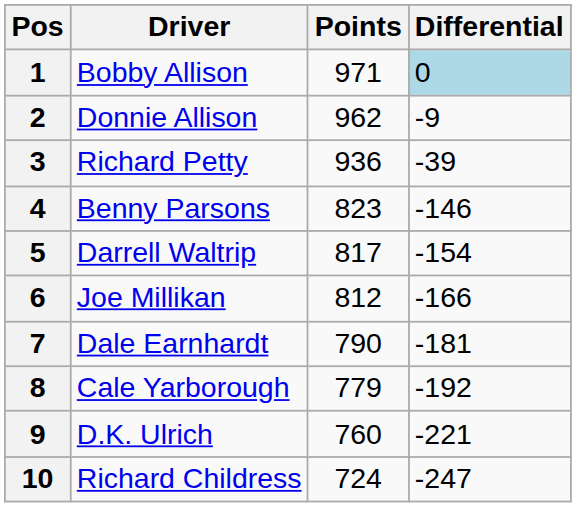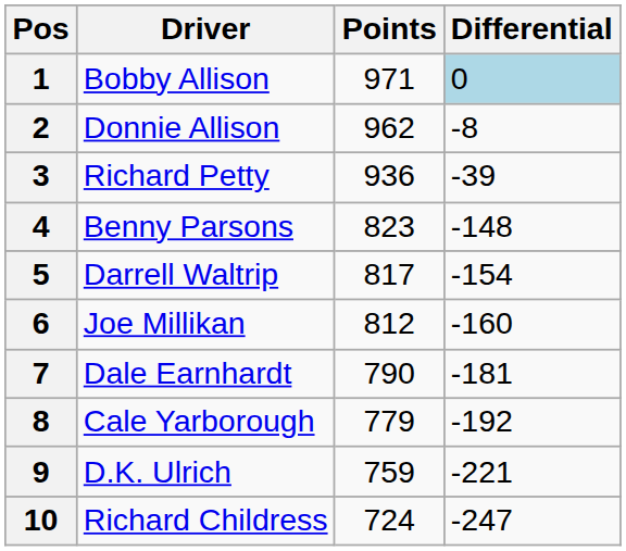 <table class="wikitable">
 <tr>
 <th>Pos</th>
 <th>Driver</th>
 <th>Points</th>
 <th>Differential</th>
 </tr>
 <tr>
 <th>1 </th>
 <td><a href='#'>Bobby Allison</a></td>
 <td style="text-align:center;">971</td>
 <td style="background: lightblue;">0</td>
 </tr>
 <tr>
 <th>2 </th>
 <td><a href='#'>Donnie Allison</a></td>
 <td style="text-align:center;">962</td>
-<td>-9</td>
+<td>-8</td>
 </tr>
 <tr>
 <th>3 </th>
 <td><a href='#'>Richard Petty</a></td>
 <td style="text-align:center;">936</td>
 <td>-39</td>
 </tr>
 <tr>
 <th>4 </th>
 <td><a href='#'>Benny Parsons</a></td>
 <td style="text-align:center;">823</td>
-<td>-146</td>
+<td>-148</td>
 </tr>
 <tr>
 <th>5 </th>
 <td><a href='#'>Darrell Waltrip</a></td>
 <td style="text-align:center;">817</td>
 <td>-154</td>
 </tr>
 <tr>
 <th>6 </th>
 <td><a href='#'>Joe Millikan</a></td>
 <td style="text-align:center;">812</td>
-<td>-166</td>
+<td>-160</td>
 </tr>
 <tr>
 <th>7 </th>
 <td><a href='#'>Dale Earnhardt</a></td>
 <td style="text-align:center;">790</td>
 <td>-181</td>
 </tr>
 <tr>
 <th>8 </th>
 <td><a href='#'>Cale Yarborough</a></td>
 <td style="text-align:center;">779</td>
 <td>-192</td>
 </tr>
 <tr>
 <th>9 </th>
 <td><a href='#'>D.K. Ulrich</a></td>
-<td style="text-align:center;">760</td>
+<td style="text-align:center;">759</td>
 <td>-221</td>
 </tr>
 <tr>
 <th>10 </th>
 <td><a href='#'>Richard Childress</a></td>
 <td style="text-align:center;">724</td>
 <td>-247</td>
 </tr>
 </table>
